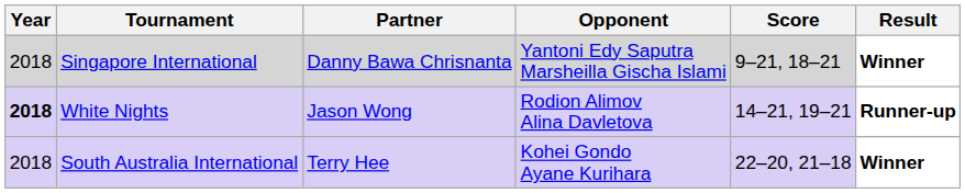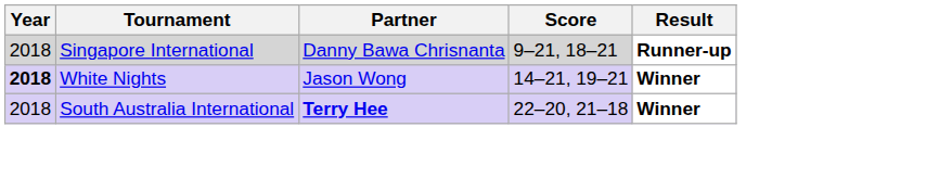 <table class="sortable wikitable" style="font-size: 90%;">
 <tr>
 <th>Year</th>
 <th>Tournament</th>
 <th>Partner</th>
-<th>Opponent</th>
 <th>Score</th>
 <th>Result</th>
 </tr>
 <tr style="background:#D5D5D5">
 <td align="center">2018</td>
 <td align="left"><a href='#'>Singapore International</a></td>
 <td align="left"> <a href='#'>Danny Bawa Chrisnanta</a></td>
-<td align="left"> <a href='#'>Yantoni Edy Saputra</a> <br>  <a href='#'>Marsheilla Gischa Islami</a></td>
 <td align="left">9–21, 18–21</td>
-<td style="text-align:left; background:white"> <strong>Winner</strong></td>
+<td style="text-align:left; background:white"> <strong>Runner-up</strong></td>
 </tr>
 <tr style="background:#D8CEF6">
 <td align="center"><strong>2018</strong></td>
 <td align="left"><a href='#'>White Nights</a></td>
 <td align="left"> <a href='#'>Jason Wong</a></td>
-<td align="left"> <a href='#'>Rodion Alimov</a> <br>  <a href='#'>Alina Davletova</a></td>
 <td align="left">14–21, 19–21</td>
-<td style="text-align:left; background:white"> <strong>Runner-up</strong></td>
+<td style="text-align:left; background:white"> <strong>Winner</strong></td>
 </tr>
 <tr style="background:#D8CEF6">
 <td align="center">2018</td>
 <td align="left"><a href='#'>South Australia International</a></td>
-<td align="left"> <a href='#'>Terry Hee</a></td>
-<td align="left"> <a href='#'>Kohei Gondo</a> <br>  <a href='#'>Ayane Kurihara</a></td>
+<td align="left"><strong> <a href='#'>Terry Hee</a></strong></td>
 <td align="left">22–20, 21–18</td>
 <td style="text-align:left; background:white"> <strong>Winner</strong></td>
 </tr>
 </table>
